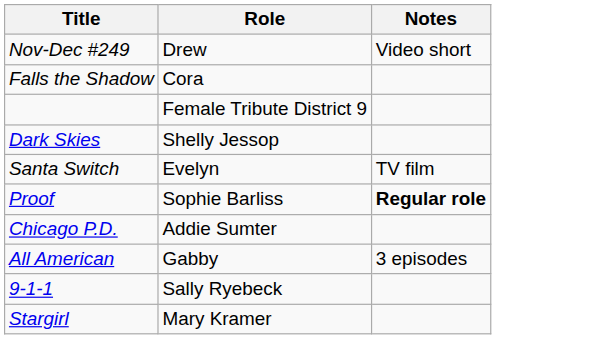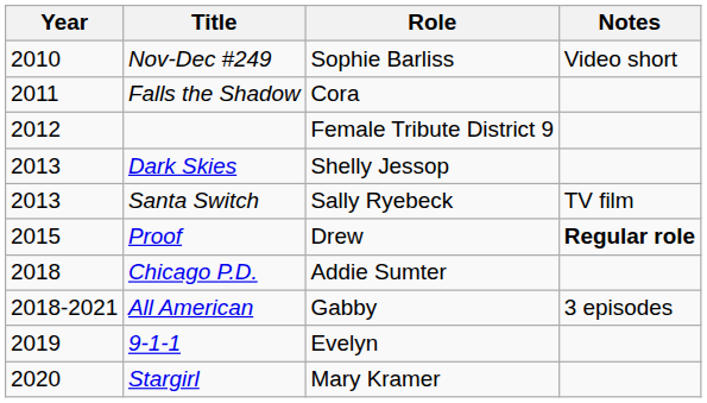 <table class="wikitable sortable">
 <tr>
+<th>Year</th>
 <th>Title</th>
 <th>Role</th>
 <th class="unsortable">Notes</th>
 </tr>
 <tr>
+<td>2010</td>
 <td><em>Nov-Dec #249</em></td>
-<td>Drew</td>
+<td>Sophie Barliss</td>
 <td>Video short</td>
 </tr>
 <tr>
+<td>2011</td>
 <td><em>Falls the Shadow</em></td>
 <td>Cora</td>
 <td></td>
 </tr>
 <tr>
+<td>2012</td>
 <td><em></em></td>
 <td>Female Tribute District 9</td>
 <td></td>
 </tr>
 <tr>
+<td>2013</td>
 <td><em><a href='#'>Dark Skies</a></em></td>
 <td>Shelly Jessop</td>
 <td></td>
 </tr>
 <tr>
+<td>2013</td>
 <td><em>Santa Switch</em></td>
-<td>Evelyn</td>
+<td>Sally Ryebeck</td>
 <td>TV film</td>
 </tr>
 <tr>
+<td>2015</td>
 <td><em><a href='#'>Proof</a></em></td>
-<td>Sophie Barliss</td>
+<td>Drew</td>
 <td><strong>Regular role</strong></td>
 </tr>
 <tr>
+<td>2018</td>
 <td><em><a href='#'>Chicago P.D.</a></em></td>
 <td>Addie Sumter</td>
 <td></td>
 </tr>
 <tr>
+<td>2018-2021</td>
 <td><em><a href='#'>All American</a></em></td>
 <td>Gabby</td>
 <td>3 episodes</td>
 </tr>
 <tr>
+<td>2019</td>
 <td><em><a href='#'>9-1-1</a></em></td>
-<td>Sally Ryebeck</td>
+<td>Evelyn</td>
 <td></td>
 </tr>
 <tr>
+<td>2020</td>
 <td><em><a href='#'>Stargirl</a></em></td>
 <td>Mary Kramer</td>
 <td></td>
 </tr>
 </table>
